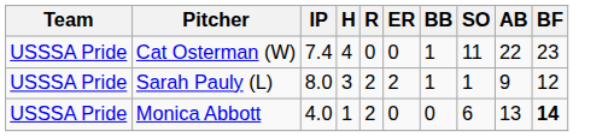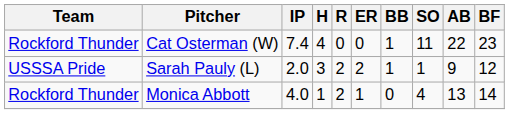 <table class="wikitable">
 <tr>
 <th>Team</th>
 <th>Pitcher</th>
 <th>IP</th>
 <th>H</th>
 <th>R</th>
 <th>ER</th>
 <th>BB</th>
 <th>SO</th>
 <th>AB</th>
 <th>BF</th>
 </tr>
 <tr>
-<td><a href='#'>USSSA Pride</a></td>
+<td><a href='#'>Rockford Thunder</a></td>
 <td><a href='#'>Cat Osterman</a> (W)</td>
 <td>7.4</td>
 <td>4</td>
 <td>0</td>
 <td>0</td>
 <td>1</td>
 <td>11</td>
 <td>22</td>
 <td>23</td>
 </tr>
 <tr>
 <td><a href='#'>USSSA Pride</a></td>
 <td><a href='#'>Sarah Pauly</a> (L)</td>
-<td>8.0</td>
+<td>2.0</td>
 <td>3</td>
 <td>2</td>
 <td>2</td>
 <td>1</td>
 <td>1</td>
 <td>9</td>
 <td>12</td>
 </tr>
 <tr>
-<td><a href='#'>USSSA Pride</a></td>
+<td><a href='#'>Rockford Thunder</a></td>
 <td><a href='#'>Monica Abbott</a></td>
 <td>4.0</td>
 <td>1</td>
 <td>2</td>
+<td>1</td>
 <td>0</td>
-<td>0</td>
-<td>6</td>
+<td>4</td>
 <td>13</td>
-<td><strong>14</strong></td>
+<td>14</td>
 </tr>
 <tr>
 </tr>
 </table>
